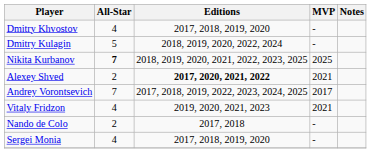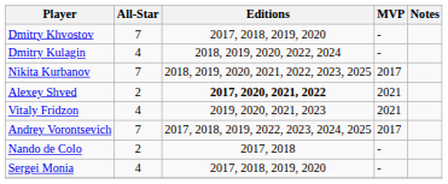 <table class="wikitable sortable">
 <tr>
 <th>Player</th>
 <th>All-Star</th>
 <th>Editions</th>
 <th>MVP</th>
 <th>Notes</th>
 </tr>
 <tr>
 <td> <a href='#'>Dmitry Khvostov</a></td>
-<td style="text-align:center">4</td>
+<td style="text-align:center">7</td>
 <td style="text-align:center">2017, 2018, 2019, 2020</td>
 <td>-</td>
 <td></td>
 </tr>
 <tr>
 <td> <a href='#'>Dmitry Kulagin</a></td>
-<td style="text-align:center">5</td>
+<td style="text-align:center">4</td>
 <td style="text-align:center">2018, 2019, 2020, 2022, 2024</td>
 <td>-</td>
 <td></td>
 </tr>
 <tr>
 <td> <a href='#'>Nikita Kurbanov</a></td>
-<td style="text-align:center"><strong>7</strong></td>
+<td style="text-align:center">7</td>
 <td style="text-align:center">2018, 2019, 2020, 2021, 2022, 2023, 2025</td>
-<td>2025</td>
+<td>2017</td>
 <td></td>
 </tr>
 <tr>
 <td> <a href='#'>Alexey Shved</a></td>
 <td style="text-align:center">2</td>
 <td style="text-align:center"><strong>2017, 2020, 2021, 2022</strong></td>
 <td>2021</td>
 <td></td>
 </tr>
 <tr>
+<td> <a href='#'>Vitaly Fridzon</a></td>
+<td style="text-align:center">4</td>
+<td style="text-align:center">2019, 2020, 2021, 2023</td>
+<td>2021</td>
+<td></td>
+</tr>
+<tr>
 <td> <a href='#'>Andrey Vorontsevich</a></td>
 <td style="text-align:center">7</td>
 <td style="text-align:center">2017, 2018, 2019, 2022, 2023, 2024, 2025</td>
 <td>2017</td>
-<td></td>
-</tr>
-<tr>
-<td> <a href='#'>Vitaly Fridzon</a></td>
-<td style="text-align:center">4</td>
-<td style="text-align:center">2019, 2020, 2021, 2023</td>
-<td>2021</td>
 <td></td>
 </tr>
 <tr>
 <td> <a href='#'>Nando de Colo</a></td>
 <td style="text-align:center">2</td>
 <td style="text-align:center">2017, 2018</td>
 <td>-</td>
 <td></td>
 </tr>
 <tr>
 <td> <a href='#'>Sergei Monia</a></td>
 <td style="text-align:center">4</td>
 <td style="text-align:center">2017, 2018, 2019, 2020</td>
 <td>-</td>
 <td></td>
 </tr>
 <tr>
 </tr>
 </table>
